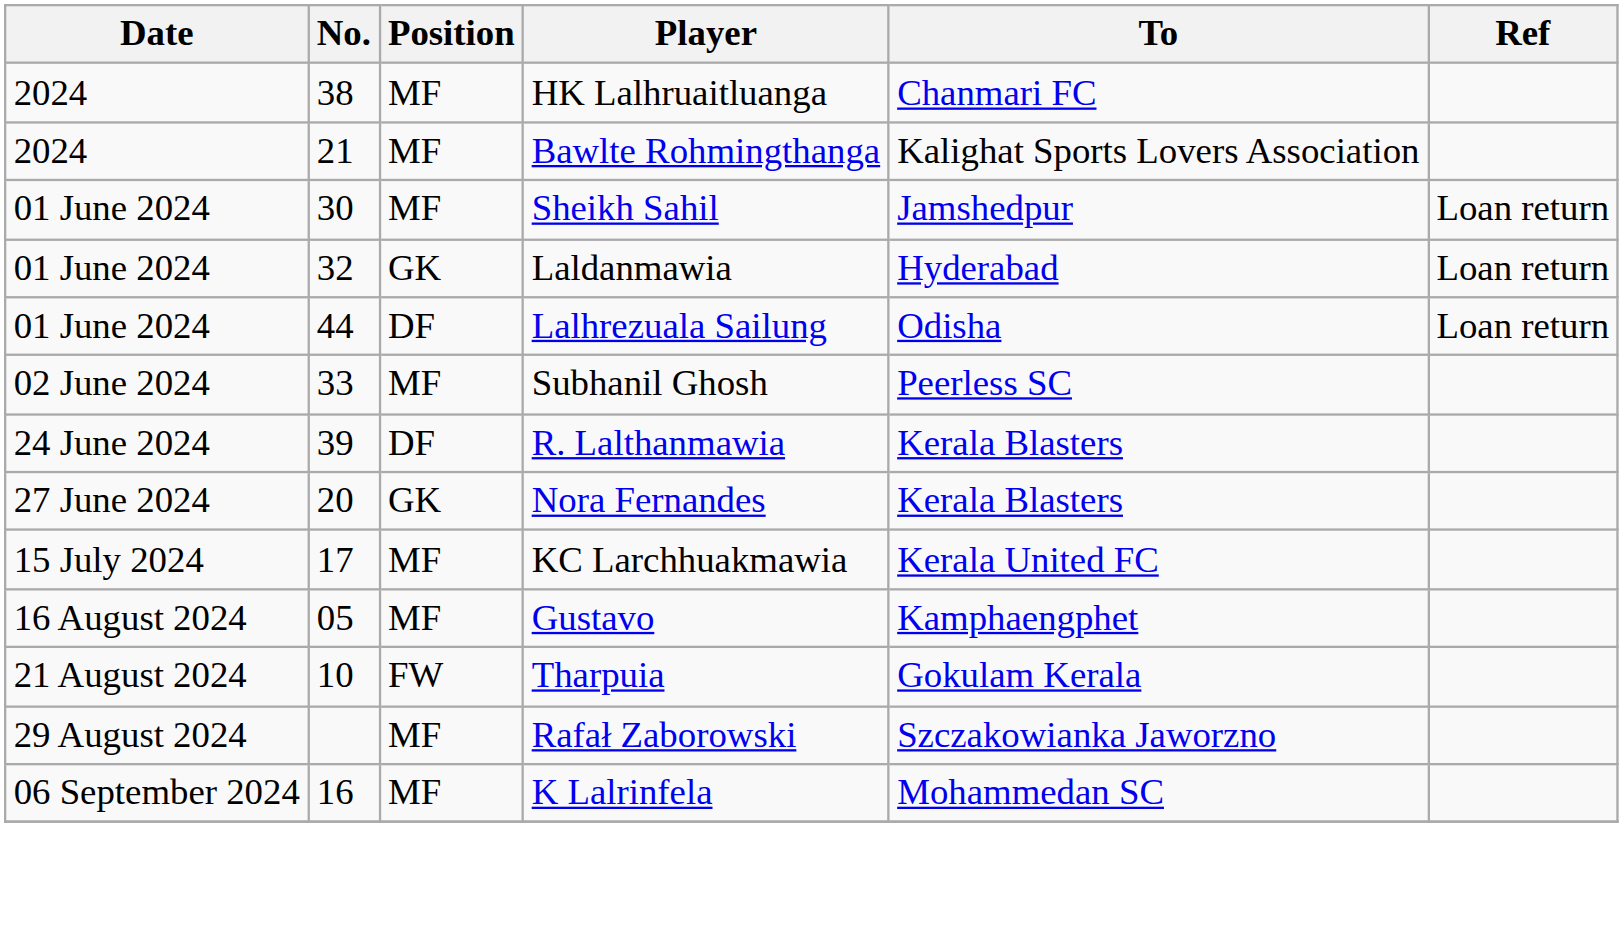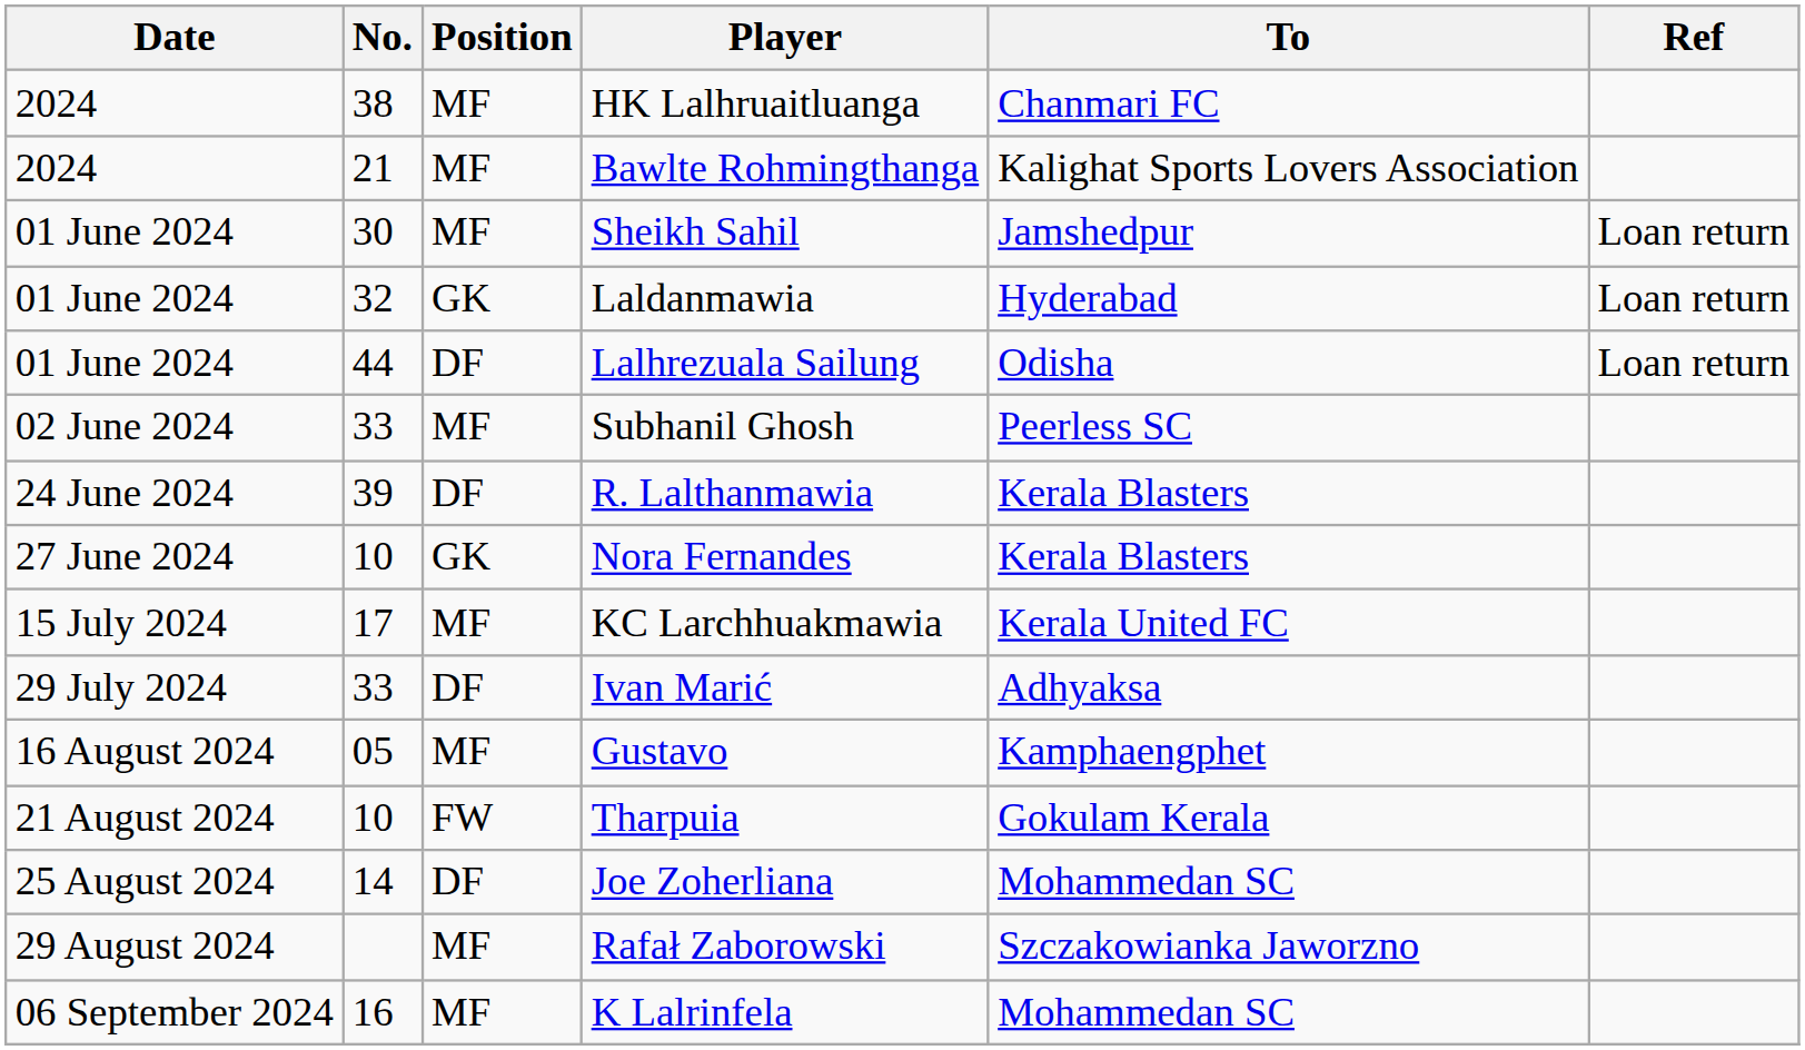 <table class="wikitable plainrowheaders" style="text-align:center; text-align:left">
 <tr>
 <th scope="col">Date</th>
 <th>No.</th>
 <th scope="col">Position</th>
 <th scope="col">Player</th>
 <th scope="col">To</th>
 <th scope="col">Ref</th>
 </tr>
 <tr>
 <td>2024</td>
 <td>38</td>
 <td>MF</td>
 <td> HK Lalhruaitluanga</td>
 <td><a href='#'>Chanmari FC</a></td>
 <td></td>
 </tr>
 <tr>
 <td>2024</td>
 <td>21</td>
 <td>MF</td>
 <td> <a href='#'>Bawlte Rohmingthanga</a></td>
 <td>Kalighat Sports Lovers Association</td>
 <td></td>
 </tr>
 <tr>
 <td>01 June 2024</td>
 <td>30</td>
 <td>MF</td>
 <td> <a href='#'>Sheikh Sahil</a></td>
 <td> <a href='#'>Jamshedpur</a></td>
 <td>Loan return</td>
 </tr>
 <tr>
 <td>01 June 2024</td>
 <td>32</td>
 <td>GK</td>
 <td> Laldanmawia</td>
 <td> <a href='#'>Hyderabad</a></td>
 <td>Loan return</td>
 </tr>
 <tr>
 <td>01 June 2024</td>
 <td>44</td>
 <td>DF</td>
 <td> <a href='#'>Lalhrezuala Sailung</a></td>
 <td> <a href='#'>Odisha</a></td>
 <td>Loan return</td>
 </tr>
 <tr>
 <td>02 June 2024</td>
 <td>33</td>
 <td>MF</td>
 <td> Subhanil Ghosh</td>
 <td> <a href='#'>Peerless SC</a></td>
 </tr>
 <tr>
 <td>24 June 2024</td>
 <td>39</td>
 <td>DF</td>
 <td> <a href='#'>R. Lalthanmawia</a></td>
 <td> <a href='#'>Kerala Blasters</a></td>
 <td></td>
 </tr>
 <tr>
 <td>27 June 2024</td>
-<td>20</td>
+<td>10</td>
 <td>GK</td>
 <td> <a href='#'>Nora Fernandes</a></td>
 <td> <a href='#'>Kerala Blasters</a></td>
 <td></td>
 </tr>
 <tr>
 <td>15 July 2024</td>
 <td>17</td>
 <td>MF</td>
 <td> KC Larchhuakmawia</td>
 <td> <a href='#'>Kerala United FC</a></td>
+<td></td>
+</tr>
+<tr>
+<td>29 July 2024</td>
+<td>33</td>
+<td>DF</td>
+<td> <a href='#'>Ivan Marić</a></td>
+<td> <a href='#'>Adhyaksa</a></td>
 <td></td>
 </tr>
 <tr>
 <td>16 August 2024</td>
 <td>05</td>
 <td>MF</td>
 <td> <a href='#'>Gustavo</a></td>
 <td> <a href='#'>Kamphaengphet</a></td>
 <td></td>
 </tr>
 <tr>
 <td>21 August 2024</td>
 <td>10</td>
 <td>FW</td>
 <td> <a href='#'>Tharpuia</a></td>
 <td> <a href='#'>Gokulam Kerala</a></td>
+<td></td>
+</tr>
+<tr>
+<td>25 August 2024</td>
+<td>14</td>
+<td>DF</td>
+<td> <a href='#'>Joe Zoherliana</a></td>
+<td> <a href='#'>Mohammedan SC</a></td>
 <td></td>
 </tr>
 <tr>
 <td>29 August 2024</td>
 <td></td>
 <td>MF</td>
 <td> <a href='#'>Rafał Zaborowski</a></td>
 <td> <a href='#'>Szczakowianka Jaworzno</a></td>
 <td></td>
 </tr>
 <tr>
 <td>06 September 2024</td>
 <td>16</td>
 <td>MF</td>
 <td> <a href='#'>K Lalrinfela</a></td>
 <td> <a href='#'>Mohammedan SC</a></td>
 <td></td>
 </tr>
 <tr>
 </tr>
 </table>
